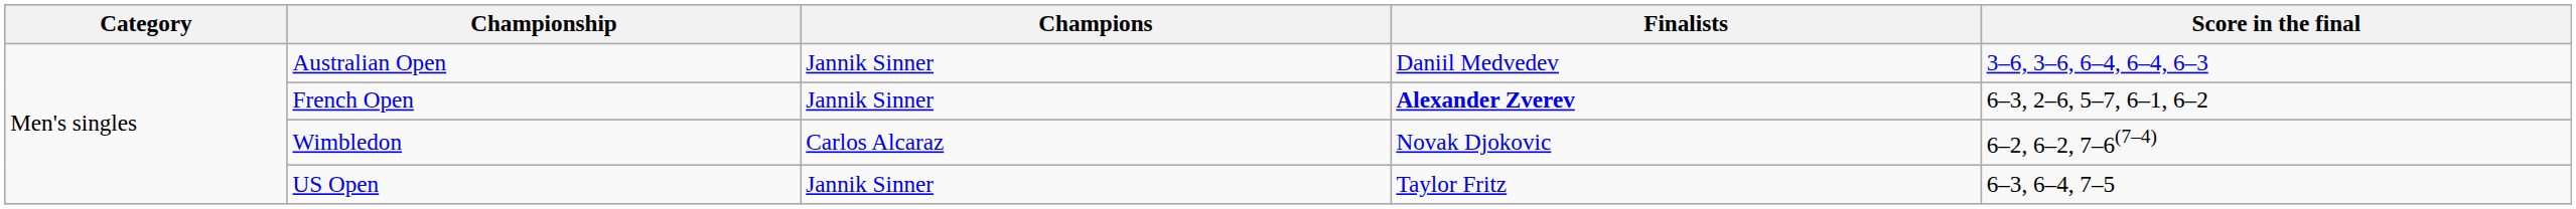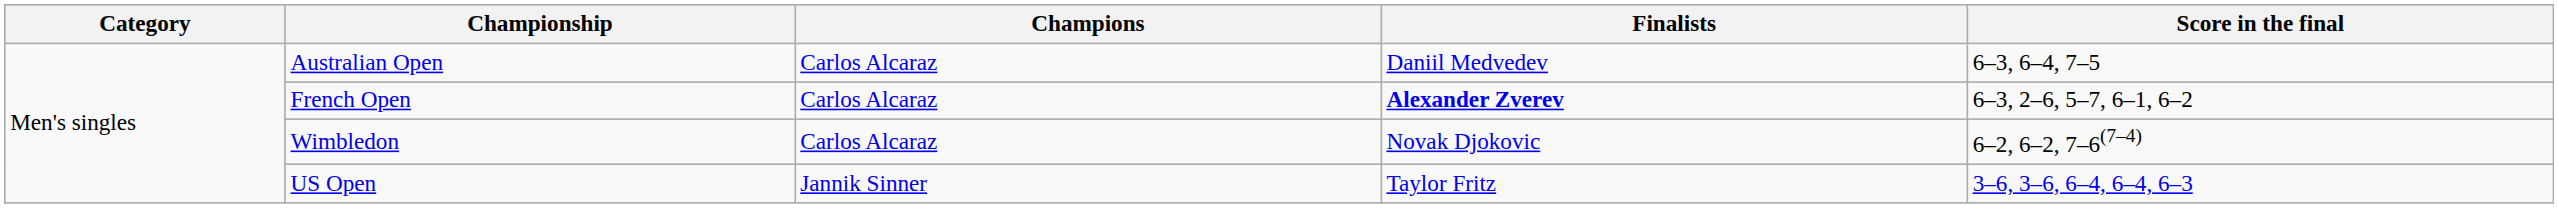 <table class="wikitable" style="font-size:90%;" width="100%">
 <tr>
 <th style="width: 11%;">Category</th>
 <th style="width: 20%;">Championship</th>
 <th style="width: 23%;">Champions</th>
 <th style="width: 23%;">Finalists</th>
 <th style="width: 23%;">Score in the final</th>
 </tr>
 <tr>
 <td rowspan="4">Men's singles</td>
 <td><a href='#'>Australian Open</a></td>
-<td> <a href='#'>Jannik Sinner</a></td>
+<td> <a href='#'>Carlos Alcaraz</a></td>
 <td> <a href='#'>Daniil Medvedev</a></td>
-<td><a href='#'>3–6, 3–6, 6–4, 6–4, 6–3</a></td>
+<td>6–3, 6–4, 7–5</td>
 </tr>
 <tr>
 <td><a href='#'>French Open</a></td>
-<td> <a href='#'>Jannik Sinner</a></td>
+<td> <a href='#'>Carlos Alcaraz</a></td>
 <td><strong> <a href='#'>Alexander Zverev</a></strong></td>
 <td>6–3, 2–6, 5–7, 6–1, 6–2</td>
 </tr>
 <tr>
 <td><a href='#'>Wimbledon</a></td>
 <td> <a href='#'>Carlos Alcaraz</a></td>
 <td> <a href='#'>Novak Djokovic</a></td>
 <td>6–2, 6–2, 7–6<sup>(7–4)</sup></td>
 </tr>
 <tr>
 <td><a href='#'>US Open</a></td>
 <td> <a href='#'>Jannik Sinner</a></td>
 <td> <a href='#'>Taylor Fritz</a></td>
-<td>6–3, 6–4, 7–5</td>
+<td><a href='#'>3–6, 3–6, 6–4, 6–4, 6–3</a></td>
 </tr>
 </table>
